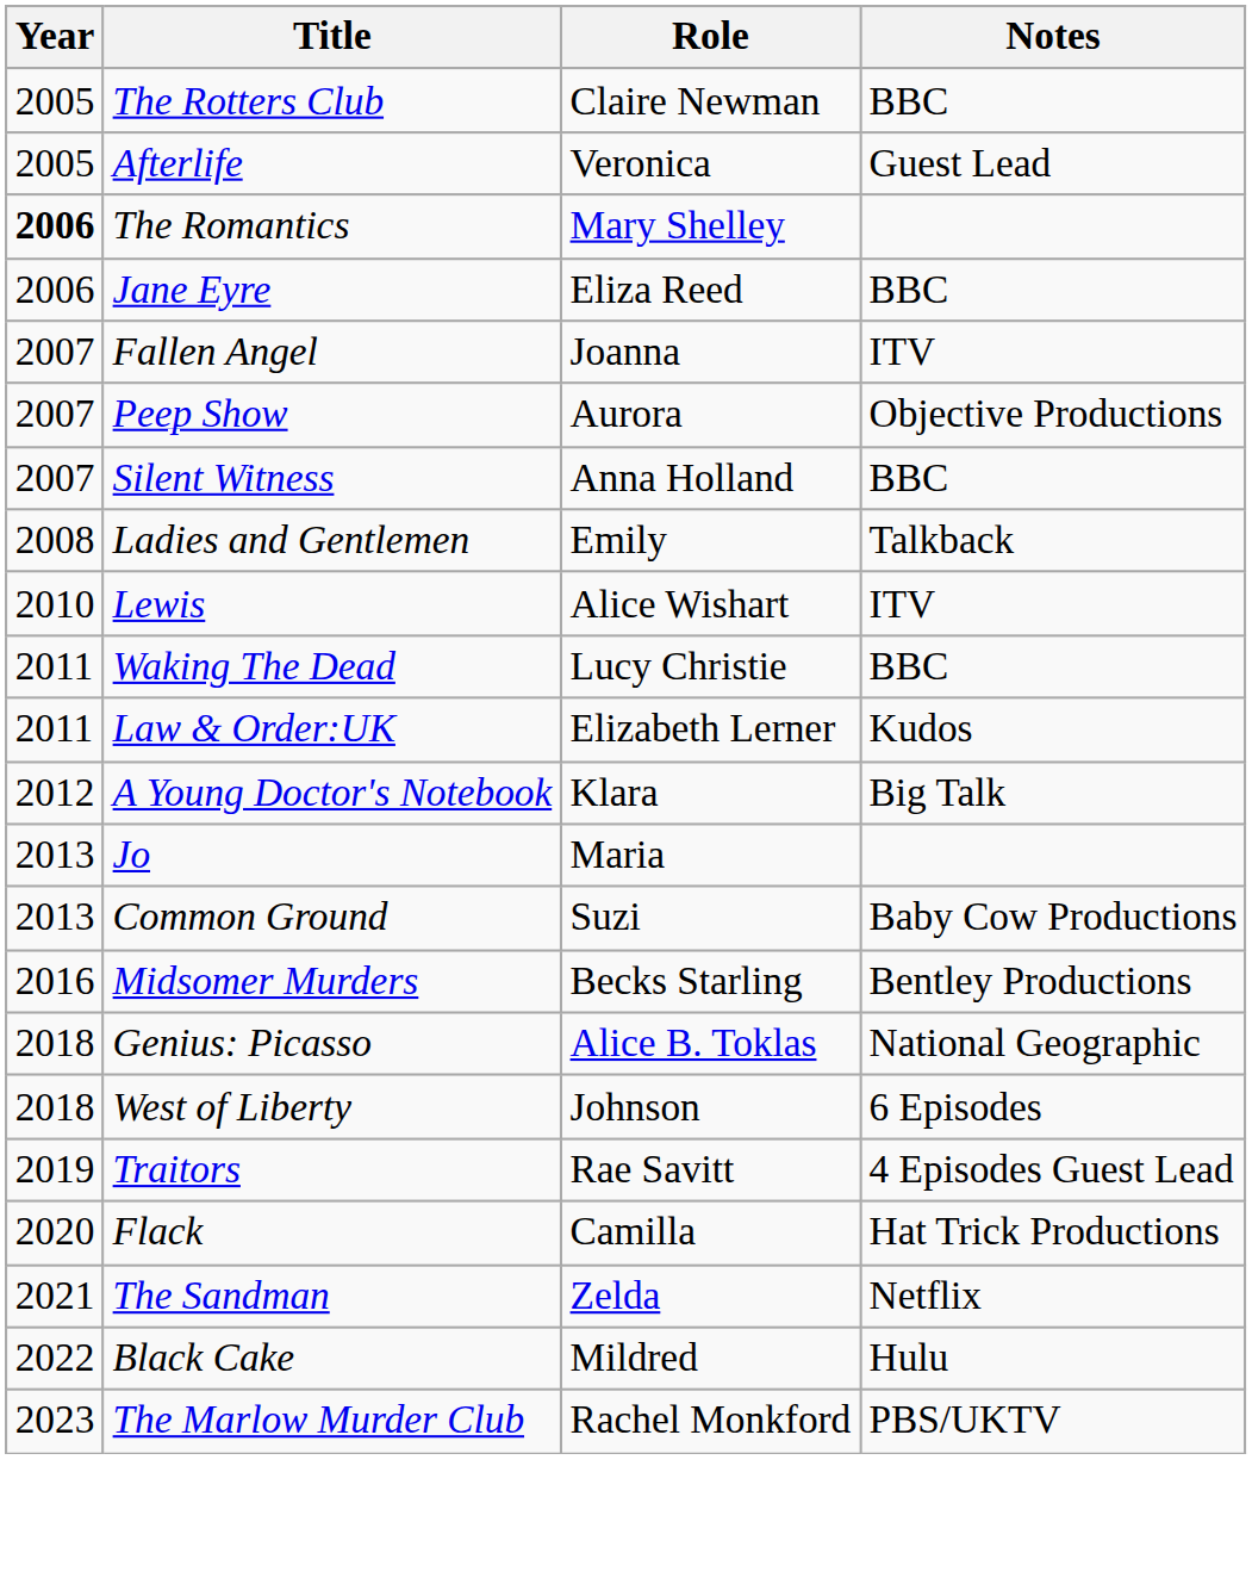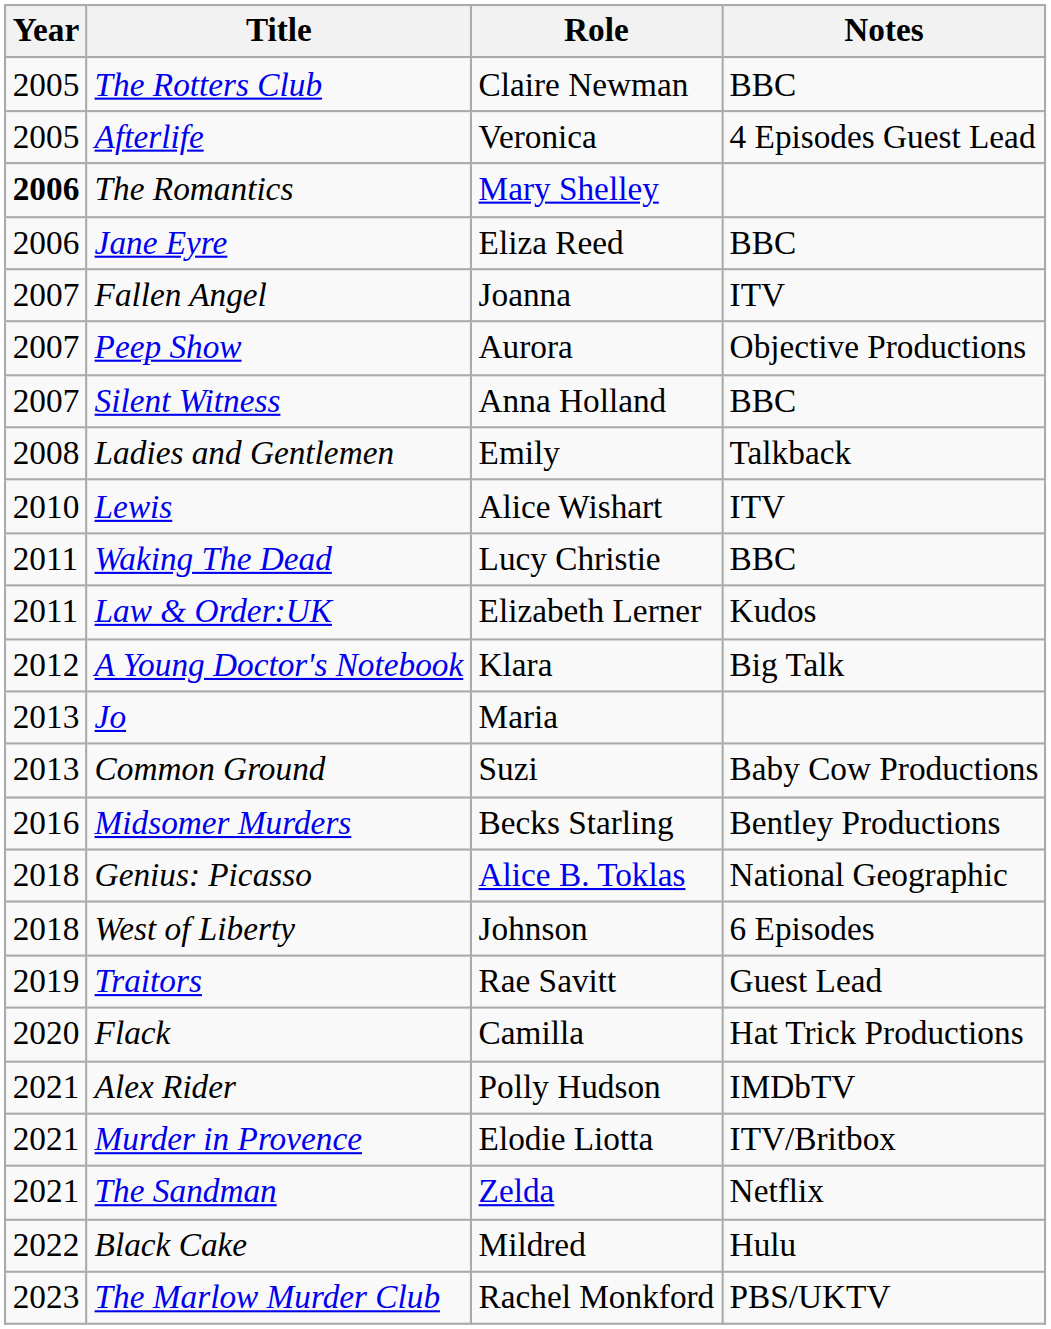 <table class="wikitable">
 <tr>
 <th>Year</th>
 <th>Title</th>
 <th>Role</th>
 <th>Notes</th>
 </tr>
 <tr>
 <td>2005</td>
 <td><em><a href='#'>The Rotters Club</a></em></td>
 <td>Claire Newman</td>
 <td>BBC</td>
 </tr>
 <tr>
 <td>2005</td>
 <td><em><a href='#'>Afterlife</a></em></td>
 <td>Veronica</td>
-<td>Guest Lead</td>
+<td>4 Episodes Guest Lead</td>
 </tr>
 <tr>
 <td><strong>2006</strong></td>
 <td><em>The Romantics</em></td>
 <td><a href='#'>Mary Shelley</a></td>
 <td></td>
 </tr>
 <tr>
 <td>2006</td>
 <td><em><a href='#'>Jane Eyre</a></em></td>
 <td>Eliza Reed</td>
 <td>BBC</td>
 </tr>
 <tr>
 <td>2007</td>
 <td><em>Fallen Angel</em></td>
 <td>Joanna</td>
 <td>ITV</td>
 </tr>
 <tr>
 <td>2007</td>
 <td><em><a href='#'>Peep Show</a></em></td>
 <td>Aurora</td>
 <td>Objective Productions</td>
 </tr>
 <tr>
 <td>2007</td>
 <td><em><a href='#'>Silent Witness</a></em></td>
 <td>Anna Holland</td>
 <td>BBC</td>
 </tr>
 <tr>
 <td>2008</td>
 <td><em>Ladies and Gentlemen</em></td>
 <td>Emily</td>
 <td>Talkback</td>
 </tr>
 <tr>
 <td>2010</td>
 <td><em><a href='#'>Lewis</a></em></td>
 <td>Alice Wishart</td>
 <td>ITV</td>
 </tr>
 <tr>
 <td>2011</td>
 <td><em><a href='#'>Waking The Dead</a></em></td>
 <td>Lucy Christie</td>
 <td>BBC</td>
 </tr>
 <tr>
 <td>2011</td>
 <td><em><a href='#'>Law & Order:UK</a></em></td>
 <td>Elizabeth Lerner</td>
 <td>Kudos</td>
 </tr>
 <tr>
 <td>2012</td>
 <td><em><a href='#'>A Young Doctor's Notebook</a></em></td>
 <td>Klara</td>
 <td>Big Talk</td>
 </tr>
 <tr>
 <td>2013</td>
 <td><em><a href='#'>Jo</a></em></td>
 <td>Maria</td>
 <td></td>
 </tr>
 <tr>
 <td>2013</td>
 <td><em>Common Ground</em></td>
 <td>Suzi</td>
 <td>Baby Cow Productions</td>
 </tr>
 <tr>
 <td>2016</td>
 <td><em><a href='#'>Midsomer Murders</a></em></td>
 <td>Becks Starling</td>
 <td>Bentley Productions</td>
 </tr>
 <tr>
 <td>2018</td>
 <td><em>Genius: Picasso</em></td>
 <td><a href='#'>Alice B. Toklas</a></td>
 <td>National Geographic</td>
 </tr>
 <tr>
 <td>2018</td>
 <td><em>West of Liberty</em></td>
 <td>Johnson</td>
 <td>6 Episodes</td>
 </tr>
 <tr>
 <td>2019</td>
 <td><em><a href='#'>Traitors</a></em></td>
 <td>Rae Savitt</td>
-<td>4 Episodes Guest Lead</td>
+<td>Guest Lead</td>
 </tr>
 <tr>
 <td>2020</td>
 <td><em>Flack</em></td>
 <td>Camilla</td>
 <td>Hat Trick Productions</td>
+</tr>
+<tr>
+<td>2021</td>
+<td><em>Alex Rider</em></td>
+<td>Polly Hudson</td>
+<td>IMDbTV</td>
+</tr>
+<tr>
+<td>2021</td>
+<td><em><a href='#'>Murder in Provence</a></em></td>
+<td>Elodie Liotta</td>
+<td>ITV/Britbox</td>
 </tr>
 <tr>
 <td>2021</td>
 <td><em><a href='#'>The Sandman</a></em></td>
 <td><a href='#'>Zelda</a></td>
 <td>Netflix</td>
 </tr>
 <tr>
 <td>2022</td>
 <td><em>Black Cake</em></td>
 <td>Mildred</td>
 <td>Hulu</td>
 </tr>
 <tr>
 <td>2023</td>
 <td><em><a href='#'>The Marlow Murder Club</a></em></td>
 <td>Rachel Monkford</td>
 <td>PBS/UKTV</td>
 </tr>
 </table>
